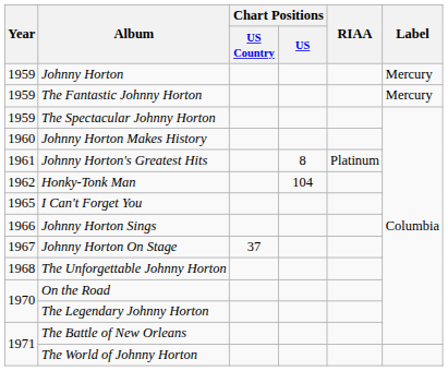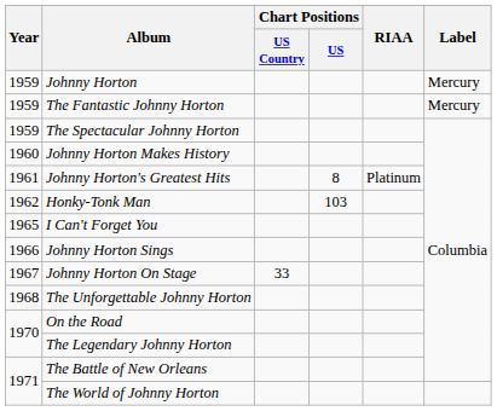 <table class="wikitable">
 <tr>
 <th rowspan="2">Year</th>
 <th rowspan="2">Album</th>
 <th colspan="2">Chart Positions</th>
 <th rowspan="2">RIAA</th>
 <th rowspan="2">Label</th>
 </tr>
 <tr>
 <th width="50"><small><a href='#'>US Country</a></small></th>
 <th width="50"><small><a href='#'>US</a></small></th>
 </tr>
 <tr>
 <td>1959</td>
 <td><em>Johnny Horton</em></td>
 <td></td>
 <td></td>
 <td></td>
 <td>Mercury</td>
 </tr>
 <tr>
 <td>1959</td>
 <td><em>The Fantastic Johnny Horton</em></td>
 <td></td>
 <td></td>
 <td></td>
 <td>Mercury</td>
 </tr>
 <tr>
 <td>1959</td>
 <td><em>The Spectacular Johnny Horton</em></td>
 <td></td>
 <td></td>
 <td></td>
 <td rowspan="11">Columbia</td>
 </tr>
 <tr>
 <td>1960</td>
 <td><em>Johnny Horton Makes History</em></td>
 <td></td>
 <td></td>
 <td></td>
 </tr>
 <tr>
 <td>1961</td>
 <td><em>Johnny Horton's Greatest Hits</em></td>
 <td></td>
 <td align="center">8</td>
 <td align="center">Platinum</td>
 </tr>
 <tr>
 <td>1962</td>
 <td><em>Honky-Tonk Man</em></td>
 <td></td>
-<td align="center">104</td>
+<td align="center">103</td>
 <td></td>
 </tr>
 <tr>
 <td>1965</td>
 <td><em>I Can't Forget You</em></td>
 <td></td>
 <td></td>
 <td></td>
 </tr>
 <tr>
 <td>1966</td>
 <td><em>Johnny Horton Sings</em></td>
 <td></td>
 <td></td>
 <td></td>
 </tr>
 <tr>
 <td>1967</td>
 <td><em>Johnny Horton On Stage</em></td>
-<td align="center">37</td>
+<td align="center">33</td>
 <td></td>
 <td></td>
 </tr>
 <tr>
 <td>1968</td>
 <td><em>The Unforgettable Johnny Horton</em></td>
 <td></td>
 <td></td>
 <td></td>
 </tr>
 <tr>
 <td rowspan="2">1970</td>
 <td><em>On the Road</em></td>
 <td></td>
 <td></td>
 <td></td>
 </tr>
 <tr>
 <td><em>The Legendary Johnny Horton</em></td>
 <td></td>
 <td></td>
 <td></td>
 </tr>
 <tr>
 <td rowspan="2">1971</td>
 <td><em>The Battle of New Orleans</em></td>
 <td></td>
 <td></td>
 <td></td>
 </tr>
 <tr>
 <td><em>The World of Johnny Horton</em></td>
 <td></td>
 <td></td>
 <td></td>
 </tr>
 </table>
